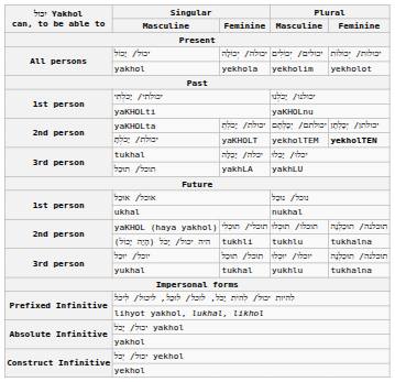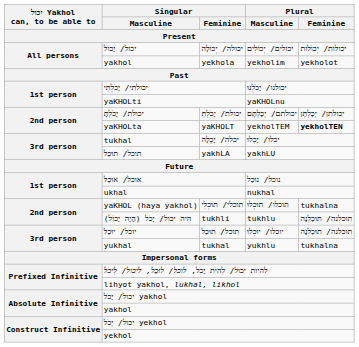 <table class="wikitable mw-collapsible mw-collapsed">
 <tr>
 <th rowspan="2">יכול Yakhol<br>can, to be able to</th>
 <th colspan="2">Singular</th>
 <th colspan="2">Plural</th>
 </tr>
 <tr>
 <th>Masculine</th>
 <th>Feminine</th>
 <th>Masculine</th>
 <th>Feminine</th>
 </tr>
 <tr>
 <th colspan="5">Present</th>
 </tr>
 <tr>
 <th rowspan="2">All persons</th>
 <td>יכול/ יָכוֹל</td>
 <td>יכולה/ יְכוֹלָה</td>
 <td>יכולים/ יְכוֹלִים</td>
 <td>יכולות/ יְכוֹלוֹת</td>
 </tr>
 <tr>
 <td>yakhol</td>
 <td>yekhola</td>
 <td>yekholim</td>
 <td>yekholot</td>
 </tr>
 <tr>
 <th colspan="5">Past</th>
 </tr>
 <tr>
 <th rowspan="2">1st person</th>
 <td colspan="2">יכולתי/ יָכֹלְתִּי</td>
 <td colspan="2">יכולנו/ יָכֹלְנוּ</td>
 </tr>
 <tr>
 <td colspan="2">yaKHOLti</td>
 <td colspan="2">yaKHOLnu</td>
 </tr>
 <tr>
 <th rowspan="2">2nd person</th>
-<td>yaKHOLta</td>
+<td>יכולת/ יָכֹלְתָּ</td>
 <td>יכולת/ יָכֹלְתְּ</td>
 <td>יכולתם/ יְכָלְתֶּם</td>
 <td>יכולתן/ יְכָלְתֶּן</td>
 </tr>
 <tr>
-<td>יכולת/ יָכֹלְתָּ</td>
+<td>yaKHOLta</td>
 <td>yaKHOLT</td>
 <td>yekholTEM</td>
 <td><strong>yekholTEN</strong></td>
 </tr>
 <tr>
 <th rowspan="2">3rd person</th>
 <td>tukhal</td>
 <td>יכלה/ יָכְלָה</td>
 <td colspan="2">יכלו/ יָכְלוּ</td>
 </tr>
 <tr>
 <td>תוכל/ תוּכַל</td>
 <td>yakhLA</td>
 <td colspan="2">yakhLU</td>
 </tr>
 <tr>
 <th colspan="5">Future</th>
 </tr>
 <tr>
 <th rowspan="2">1st person</th>
 <td colspan="2">אוכל/ אוּכַל</td>
 <td colspan="2">נוכל/ נוּכַל</td>
 </tr>
 <tr>
 <td colspan="2">ukhal</td>
 <td colspan="2">nukhal</td>
 </tr>
 <tr>
 <th rowspan="2">2nd person</th>
 <td>yaKHOL (haya yakhol)</td>
 <td>תוכלי/ תוּכְלִי</td>
 <td>תוכלו/ תוּכְלוּ</td>
-<td>תוכלנה/ תוּכַלְנָה</td>
+<td>tukhalna</td>
 </tr>
 <tr>
 <td>היה יכול/ יָכֹל (הָיָה יָכוֹל)</td>
 <td>tukhli</td>
 <td>tukhlu</td>
-<td>tukhalna</td>
+<td>תוכלנה/ תוּכַלְנָה</td>
 </tr>
 <tr>
 <th rowspan="2">3rd person</th>
 <td>יוכל/ יוּכַל</td>
 <td>תוכל/ תוּכַל</td>
 <td>יוכלו/ יוּכְלוּ</td>
 <td>תוכלנה/ תוּכַלְנָה</td>
 </tr>
 <tr>
 <td>yukhal</td>
 <td>tukhal</td>
 <td>yukhlu</td>
 <td>tukhalna</td>
 </tr>
 <tr>
 <th colspan="5">Impersonal forms</th>
 </tr>
 <tr>
 <th rowspan="2">Prefixed Infinitive</th>
 <td colspan="4">להיות יכול/ לִהיֹת יָכֹל, <em>לוכל/ לוּכַל, ליכול/ לִיכֹל</em></td>
 </tr>
 <tr>
 <td colspan="4">lihyot yakhol, <em>lukhal, likhol</em></td>
 </tr>
 <tr>
 <th rowspan="2">Absolute Infinitive</th>
 <td colspan="4">יכול/ יָכֹל yakhol</td>
 </tr>
 <tr>
 <td colspan="4">yakhol</td>
 </tr>
 <tr>
 <th rowspan="2">Construct Infinitive</th>
 <td colspan="4">יכול/ יְכֹל yekhol</td>
 </tr>
 <tr>
 <td colspan="4">yekhol</td>
 </tr>
 </table>
